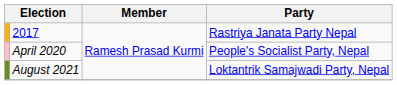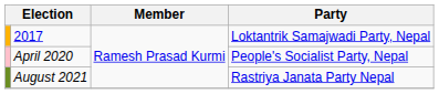 <table class="wikitable">
 <tr>
 <th colspan="2">Election</th>
 <th>Member</th>
 <th>Party</th>
 </tr>
 <tr>
 <td style="background-color:#ffb300"></td>
 <td><a href='#'>2017</a></td>
 <td rowspan="3"><a href='#'>Ramesh Prasad Kurmi</a></td>
-<td><a href='#'>Rastriya Janata Party Nepal</a></td>
+<td><a href='#'>Loktantrik Samajwadi Party, Nepal</a></td>
 </tr>
 <tr>
 <td style="background-color:pink"></td>
 <td><em>April 2020</em></td>
 <td><a href='#'>People's Socialist Party, Nepal</a></td>
 </tr>
 <tr>
 <td style="background-color:olivedrab"></td>
 <td><em>August 2021</em></td>
-<td><a href='#'>Loktantrik Samajwadi Party, Nepal</a></td>
+<td><a href='#'>Rastriya Janata Party Nepal</a></td>
 </tr>
 <tr>
 </tr>
 </table>
